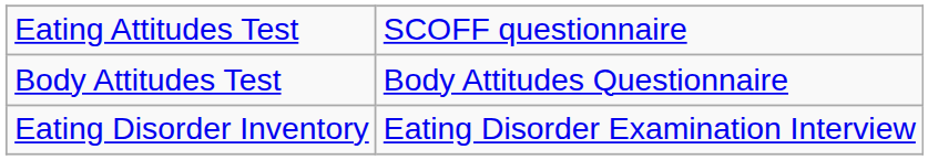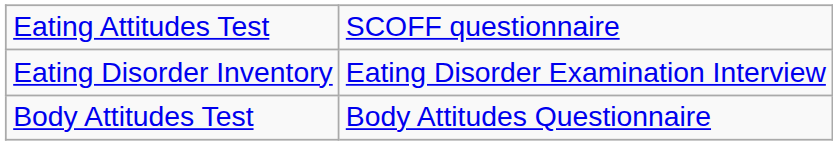 <table class="wikitable" style="float: right; margin-right: 0; margin-left: 1em;">
 <tr>
 <td><a href='#'>Eating Attitudes Test</a></td>
 <td><a href='#'>SCOFF questionnaire</a></td>
 </tr>
 <tr>
+<td><a href='#'>Eating Disorder Inventory</a></td>
+<td><a href='#'>Eating Disorder Examination Interview</a></td>
+</tr>
+<tr>
 <td><a href='#'>Body Attitudes Test</a></td>
 <td><a href='#'>Body Attitudes Questionnaire</a></td>
 </tr>
-<tr>
-<td><a href='#'>Eating Disorder Inventory</a></td>
-<td><a href='#'>Eating Disorder Examination Interview</a></td>
-</tr>
 </table>
